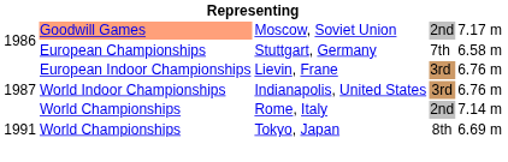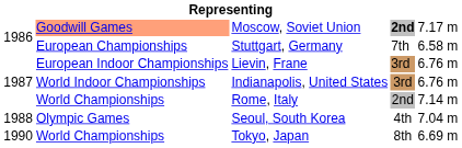 <table>
 <tr>
 <th colspan="5">Representing </th>
 </tr>
 <tr>
 <td rowspan=2>1986</td>
 <td style="background: lightsalmon;"><a href='#'>Goodwill Games</a></td>
 <td><a href='#'>Moscow</a>, <a href='#'>Soviet Union</a></td>
-<td bgcolor="silver" align="center">2nd</td>
+<td bgcolor="silver" align="center"><strong>2nd</strong></td>
 <td>7.17 m</td>
 </tr>
 <tr>
 <td><a href='#'>European Championships</a></td>
 <td><a href='#'>Stuttgart</a>, <a href='#'>Germany</a></td>
 <td>7th</td>
 <td>6.58 m</td>
 </tr>
 <tr>
 <td rowspan=3>1987</td>
 <td><a href='#'>European Indoor Championships</a></td>
 <td><a href='#'>Lievin</a>, <a href='#'>Frane</a></td>
 <td bgcolor=cc9966>3rd</td>
 <td>6.76 m</td>
 </tr>
 <tr>
 <td><a href='#'>World Indoor Championships</a></td>
 <td><a href='#'>Indianapolis</a>, <a href='#'>United States</a></td>
 <td bgcolor=CC9966 align="center">3rd</td>
 <td>6.76 m</td>
 </tr>
 <tr>
 <td><a href='#'>World Championships</a></td>
 <td><a href='#'>Rome</a>, <a href='#'>Italy</a></td>
 <td bgcolor="silver" align="center">2nd</td>
 <td>7.14 m</td>
 </tr>
 <tr>
-<td>1991</td>
+<td>1988</td>
+<td><a href='#'>Olympic Games</a></td>
+<td><a href='#'>Seoul, South Korea</a></td>
+<td align="center">4th</td>
+<td>7.04 m</td>
+</tr>
+<tr>
+<td>1990</td>
 <td><a href='#'>World Championships</a></td>
 <td><a href='#'>Tokyo</a>, <a href='#'>Japan</a></td>
 <td align="center">8th</td>
 <td>6.69 m</td>
 </tr>
 </table>
